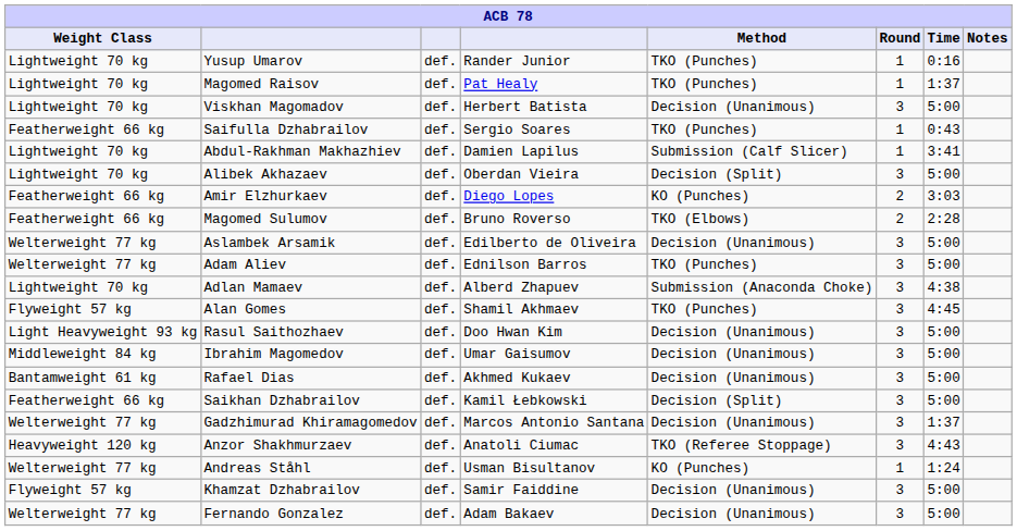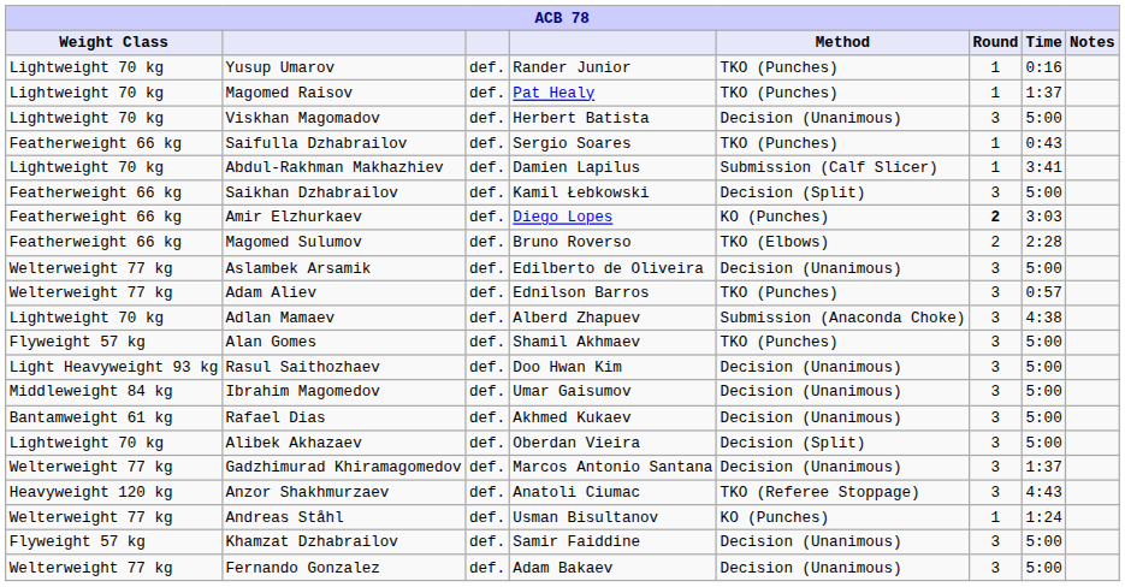 <table class="wikitable" style="font-size: 80%;">
 <tr>
 <th colspan="8" style="background-color: #ccf; color: #000080; text-align: center;"><strong>ACB 78</strong></th>
 </tr>
 <tr>
 <th colspan="1" style="background-color: #E6E8FA; color: #000000; text-align: center;">Weight Class</th>
 <th colspan="1" style="background-color: #E6E8FA; color: #000000; text-align: center;"></th>
 <th colspan="1" style="background-color: #E6E8FA; color: #000000; text-align: center;"></th>
 <th colspan="1" style="background-color: #E6E8FA; color: #000000; text-align: center;"></th>
 <th colspan="1" style="background-color: #E6E8FA; color: #000000; text-align: center;">Method</th>
 <th colspan="1" style="background-color: #E6E8FA; color: #000000; text-align: center;">Round</th>
 <th colspan="1" style="background-color: #E6E8FA; color: #000000; text-align: center;">Time</th>
 <th colspan="1" style="background-color: #E6E8FA; color: #000000; text-align: center;">Notes</th>
 </tr>
 <tr>
 <td>Lightweight 70 kg</td>
 <td> Yusup Umarov</td>
 <td>def.</td>
 <td> Rander Junior</td>
 <td>TKO (Punches)</td>
 <td align=center>1</td>
 <td align=center>0:16</td>
 <td></td>
 </tr>
 <tr>
 <td>Lightweight 70 kg</td>
 <td> Magomed Raisov</td>
 <td>def.</td>
 <td> <a href='#'>Pat Healy</a></td>
 <td>TKO (Punches)</td>
 <td align=center>1</td>
 <td align=center>1:37</td>
 <td></td>
 </tr>
 <tr>
 <td>Lightweight 70 kg</td>
 <td> Viskhan Magomadov</td>
 <td>def.</td>
 <td> Herbert Batista</td>
 <td>Decision (Unanimous)</td>
 <td align=center>3</td>
 <td align=center>5:00</td>
 <td></td>
 </tr>
 <tr>
 <td>Featherweight 66 kg</td>
 <td> Saifulla Dzhabrailov</td>
 <td>def.</td>
 <td> Sergio Soares</td>
 <td>TKO (Punches)</td>
 <td align=center>1</td>
 <td align=center>0:43</td>
 <td></td>
 </tr>
 <tr>
 <td>Lightweight 70 kg</td>
 <td> Abdul-Rakhman Makhazhiev</td>
 <td>def.</td>
 <td> Damien Lapilus</td>
 <td>Submission (Calf Slicer)</td>
 <td align=center>1</td>
 <td align=center>3:41</td>
 <td></td>
 </tr>
 <tr>
-<td>Lightweight 70 kg</td>
-<td> Alibek Akhazaev</td>
+<td>Featherweight 66 kg</td>
+<td> Saikhan Dzhabrailov</td>
 <td>def.</td>
-<td> Oberdan Vieira</td>
+<td> Kamil Łebkowski</td>
 <td>Decision (Split)</td>
 <td align=center>3</td>
 <td align=center>5:00</td>
 <td></td>
 </tr>
 <tr>
 <td>Featherweight 66 kg</td>
 <td> Amir Elzhurkaev</td>
 <td>def.</td>
 <td> <a href='#'>Diego Lopes</a></td>
 <td>KO (Punches)</td>
-<td align=center>2</td>
+<td align=center><strong>2</strong></td>
 <td align=center>3:03</td>
 <td></td>
 </tr>
 <tr>
 <td>Featherweight 66 kg</td>
 <td> Magomed Sulumov</td>
 <td>def.</td>
 <td> Bruno Roverso</td>
 <td>TKO (Elbows)</td>
 <td align=center>2</td>
 <td align=center>2:28</td>
 <td></td>
 </tr>
 <tr>
 <td>Welterweight 77 kg</td>
 <td> Aslambek Arsamik</td>
 <td>def.</td>
 <td> Edilberto de Oliveira</td>
 <td>Decision (Unanimous)</td>
 <td align=center>3</td>
 <td align=center>5:00</td>
 <td></td>
 </tr>
 <tr>
 <td>Welterweight 77 kg</td>
 <td> Adam Aliev</td>
 <td>def.</td>
 <td> Ednilson Barros</td>
 <td>TKO (Punches)</td>
 <td align=center>3</td>
-<td align=center>5:00</td>
+<td align=center>0:57</td>
 <td></td>
 </tr>
 <tr>
 <td>Lightweight 70 kg</td>
 <td> Adlan Mamaev</td>
 <td>def.</td>
 <td> Alberd Zhapuev</td>
 <td>Submission (Anaconda Choke)</td>
 <td align=center>3</td>
 <td align=center>4:38</td>
 <td></td>
 </tr>
 <tr>
 <td>Flyweight 57 kg</td>
 <td> Alan Gomes</td>
 <td>def.</td>
 <td> Shamil Akhmaev</td>
 <td>TKO (Punches)</td>
 <td align=center>3</td>
-<td align=center>4:45</td>
+<td align=center>5:00</td>
 <td></td>
 </tr>
 <tr>
 <td>Light Heavyweight 93 kg</td>
 <td> Rasul Saithozhaev</td>
 <td>def.</td>
 <td> Doo Hwan Kim</td>
 <td>Decision (Unanimous)</td>
 <td align=center>3</td>
 <td align=center>5:00</td>
 <td></td>
 </tr>
 <tr>
 <td>Middleweight 84 kg</td>
 <td> Ibrahim Magomedov</td>
 <td>def.</td>
 <td> Umar Gaisumov</td>
 <td>Decision (Unanimous)</td>
 <td align=center>3</td>
 <td align=center>5:00</td>
 <td></td>
 </tr>
 <tr>
 <td>Bantamweight 61 kg</td>
 <td> Rafael Dias</td>
 <td>def.</td>
 <td> Akhmed Kukaev</td>
 <td>Decision (Unanimous)</td>
 <td align=center>3</td>
 <td align=center>5:00</td>
 <td></td>
 </tr>
 <tr>
-<td>Featherweight 66 kg</td>
-<td> Saikhan Dzhabrailov</td>
+<td>Lightweight 70 kg</td>
+<td> Alibek Akhazaev</td>
 <td>def.</td>
-<td> Kamil Łebkowski</td>
+<td> Oberdan Vieira</td>
 <td>Decision (Split)</td>
 <td align=center>3</td>
 <td align=center>5:00</td>
 <td></td>
 </tr>
 <tr>
 <td>Welterweight 77 kg</td>
 <td> Gadzhimurad Khiramagomedov</td>
 <td>def.</td>
 <td> Marcos Antonio Santana</td>
 <td>Decision (Unanimous)</td>
 <td align=center>3</td>
 <td align=center>1:37</td>
 <td></td>
 </tr>
 <tr>
 <td>Heavyweight 120 kg</td>
 <td> Anzor Shakhmurzaev</td>
 <td>def.</td>
 <td> Anatoli Ciumac</td>
 <td>TKO (Referee Stoppage)</td>
 <td align=center>3</td>
 <td align=center>4:43</td>
 <td></td>
 </tr>
 <tr>
 <td>Welterweight 77 kg</td>
 <td> Andreas Ståhl</td>
 <td>def.</td>
 <td> Usman Bisultanov</td>
 <td>KO (Punches)</td>
 <td align=center>1</td>
 <td align=center>1:24</td>
 <td></td>
 </tr>
 <tr>
 <td>Flyweight 57 kg</td>
 <td> Khamzat Dzhabrailov</td>
 <td>def.</td>
 <td> Samir Faiddine</td>
 <td>Decision (Unanimous)</td>
 <td align=center>3</td>
 <td align=center>5:00</td>
 <td></td>
 </tr>
 <tr>
 <td>Welterweight 77 kg</td>
 <td> Fernando Gonzalez</td>
 <td>def.</td>
 <td> Adam Bakaev</td>
 <td>Decision (Unanimous)</td>
 <td align=center>3</td>
 <td align=center>5:00</td>
 <td></td>
 </tr>
 </table>
